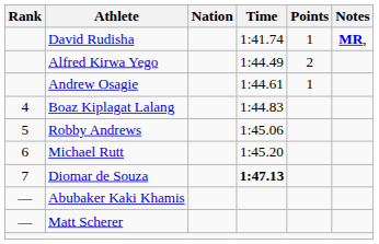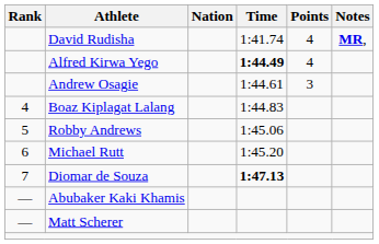 <table class="wikitable mw-datatable sortable" style="text-align:center;">
 <tr>
 <th>Rank</th>
 <th>Athlete</th>
 <th>Nation</th>
 <th>Time</th>
 <th>Points</th>
 <th>Notes</th>
 </tr>
 <tr>
 <td></td>
 <td align=left><a href='#'>David Rudisha</a></td>
 <td align=left></td>
 <td>1:41.74</td>
-<td>1</td>
+<td>4</td>
 <td><strong><a href='#'>MR</a></strong>, </td>
 </tr>
 <tr>
 <td></td>
 <td align=left><a href='#'>Alfred Kirwa Yego</a></td>
 <td align=left></td>
-<td>1:44.49</td>
-<td>2</td>
+<td><strong>1:44.49</strong></td>
+<td>4</td>
 <td></td>
 </tr>
 <tr>
 <td></td>
 <td align=left><a href='#'>Andrew Osagie</a></td>
 <td align=left></td>
 <td>1:44.61</td>
-<td>1</td>
+<td>3</td>
 <td></td>
 </tr>
 <tr>
 <td>4</td>
 <td align=left><a href='#'>Boaz Kiplagat Lalang</a></td>
 <td align=left></td>
 <td>1:44.83</td>
 <td></td>
 <td></td>
 </tr>
 <tr>
 <td>5</td>
 <td align=left><a href='#'>Robby Andrews</a></td>
 <td align=left></td>
 <td>1:45.06</td>
 <td></td>
 <td></td>
 </tr>
 <tr>
 <td>6</td>
 <td align=left><a href='#'>Michael Rutt</a></td>
 <td align=left></td>
 <td>1:45.20</td>
 <td></td>
 <td></td>
 </tr>
 <tr>
 <td>7</td>
 <td align=left><a href='#'>Diomar de Souza</a></td>
 <td align=left></td>
 <td><strong>1:47.13</strong></td>
 <td></td>
 <td></td>
 </tr>
 <tr>
 <td>—</td>
 <td align=left><a href='#'>Abubaker Kaki Khamis</a></td>
 <td align=left></td>
 <td></td>
 <td></td>
 <td></td>
 </tr>
 <tr>
 <td>—</td>
 <td align=left><a href='#'>Matt Scherer</a></td>
 <td align=left></td>
 <td></td>
 <td></td>
 <td></td>
 </tr>
 <tr class="sortbottom">
 <td colspan=6></td>
 </tr>
 </table>
